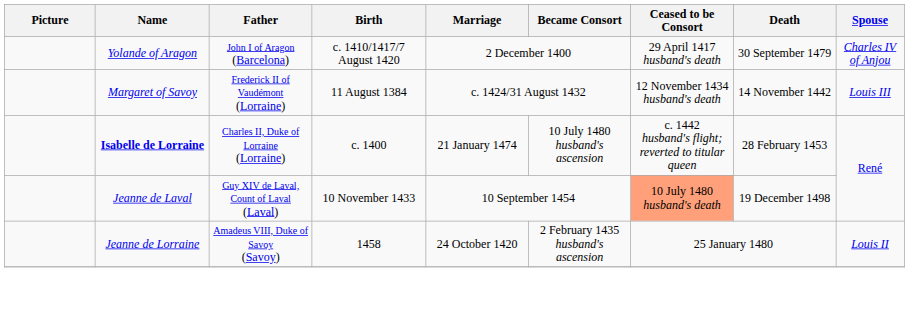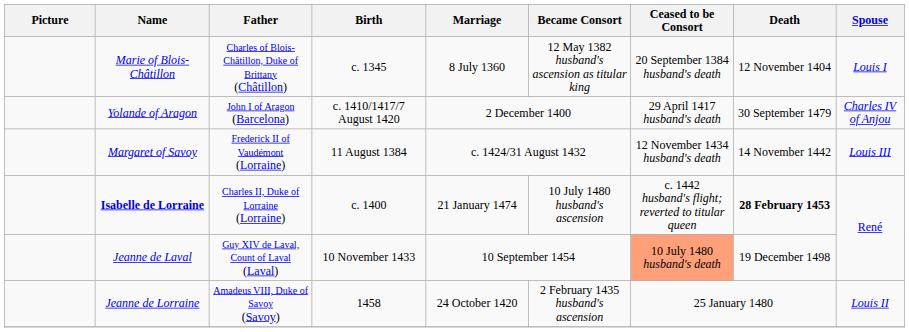 <table width=95% class="wikitable">
 <tr>
 <th width = "8%">Picture</th>
 <th width = "10%">Name</th>
 <th width = "9%">Father</th>
 <th width = "10%">Birth</th>
 <th width = "9%">Marriage</th>
 <th width = "9%">Became Consort</th>
 <th width = "9%">Ceased to be Consort</th>
 <th width = "9%">Death</th>
 <th width = "6%"><a href='#'>Spouse</a></th>
+</tr>
+<tr>
+<td align="center"></td>
+<td align="center"><em><a href='#'>Marie of Blois-Châtillon</a></em><br></td>
+<td align="center"><small><a href='#'>Charles of Blois-Châtillon, Duke of Brittany</a></small><br> (<a href='#'>Châtillon</a>)</td>
+<td align="center">c. 1345</td>
+<td align="center">8 July 1360</td>
+<td align="center">12 May 1382<br><em>husband's ascension as titular king</em></td>
+<td align="center">20 September 1384<br><em>husband's death</em></td>
+<td align="center">12 November 1404</td>
+<td align="center"><em><a href='#'>Louis I</a></em></td>
 </tr>
 <tr>
 <td align="center"></td>
 <td align="center"><em><a href='#'>Yolande of Aragon</a></em><br></td>
 <td align="center"><small><a href='#'>John I of Aragon</a></small><br> (<a href='#'>Barcelona</a>)</td>
 <td align="center">c. 1410/1417/7 August 1420</td>
 <td align="center" colspan="2">2 December 1400</td>
 <td align="center">29 April 1417<br><em>husband's death</em></td>
 <td align="center">30 September 1479</td>
 <td align="center"><em><a href='#'>Charles IV of Anjou</a></em></td>
 </tr>
 <tr>
 <td align="center"></td>
 <td align="center"><em><a href='#'>Margaret of Savoy</a></em><br></td>
 <td align="center"><small><a href='#'>Frederick II of Vaudémont</a></small><br> (<a href='#'>Lorraine</a>)</td>
 <td align="center">11 August 1384</td>
 <td align="center" colspan="2">c. 1424/31 August 1432</td>
 <td align="center">12 November 1434<br><em>husband's death</em></td>
 <td align="center">14 November 1442</td>
 <td align="center"><em><a href='#'>Louis III</a></em></td>
 </tr>
 <tr>
 <td align="center"></td>
 <td align="center"><strong><a href='#'>Isabelle de Lorraine</a></strong></td>
 <td align="center"><small><a href='#'>Charles II, Duke of Lorraine</a></small><br> (<a href='#'>Lorraine</a>)</td>
 <td align="center">c. 1400</td>
 <td align="center">21 January 1474</td>
 <td align="center">10 July 1480<br><em>husband's ascension</em></td>
 <td align="center">c. 1442<br><em>husband's flight; reverted to titular queen</em></td>
-<td align="center">28 February 1453</td>
+<td align="center"><strong>28 February 1453</strong></td>
 <td align="center" rowspan="2"><a href='#'>René</a></td>
 </tr>
 <tr>
 <td align="center"></td>
 <td align="center"><em><a href='#'>Jeanne de Laval</a></em><br></td>
 <td align="center"><small><a href='#'>Guy XIV de Laval, Count of Laval</a></small><br> (<a href='#'>Laval</a>)</td>
 <td align="center">10 November 1433</td>
 <td align="center" colspan="2">10 September 1454</td>
 <td align="center" style="background: lightsalmon;">10 July 1480<br><em>husband's death</em></td>
 <td align="center">19 December 1498</td>
 </tr>
 <tr>
 <td align="center"></td>
 <td align="center"><em><a href='#'>Jeanne de Lorraine</a></em><br></td>
 <td align="center"><small><a href='#'>Amadeus VIII, Duke of Savoy</a></small><br> (<a href='#'>Savoy</a>)</td>
 <td align="center">1458</td>
 <td align="center">24 October 1420</td>
 <td align="center">2 February 1435<br><em>husband's ascension</em></td>
 <td align="center" colspan="2">25 January 1480</td>
 <td align="center"><em><a href='#'>Louis II</a></em></td>
 </tr>
 <tr>
 </tr>
 </table>
